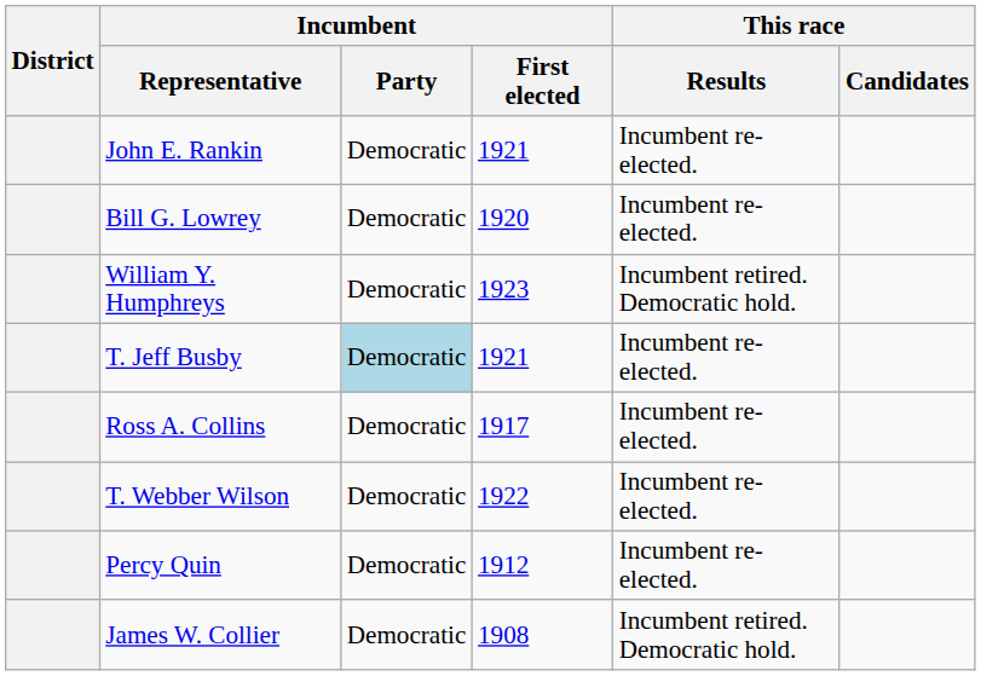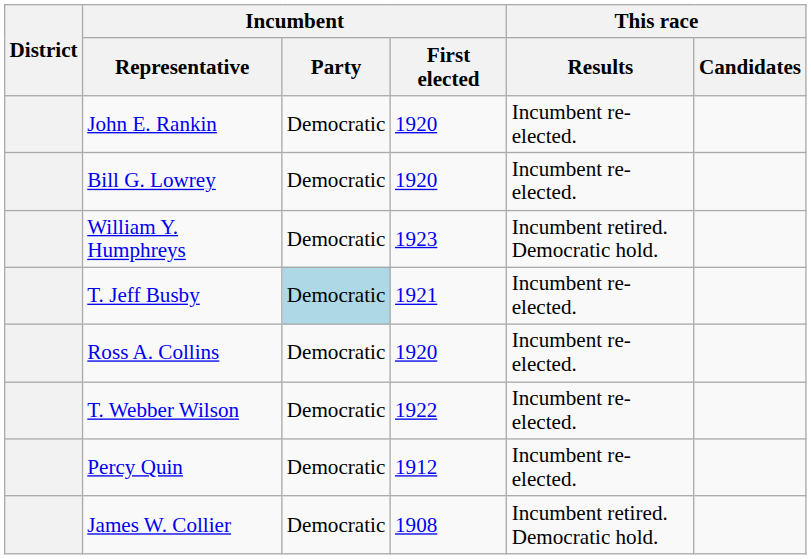 <table class=wikitable>
 <tr>
 <th rowspan=2>District</th>
 <th colspan=3>Incumbent</th>
 <th colspan=2>This race</th>
 </tr>
 <tr>
 <th>Representative</th>
 <th>Party</th>
 <th>First elected</th>
 <th>Results</th>
 <th>Candidates</th>
 </tr>
 <tr>
 <th></th>
 <td><a href='#'>John E. Rankin</a></td>
 <td>Democratic</td>
-<td><a href='#'>1921</a></td>
+<td><a href='#'>1920</a></td>
 <td>Incumbent re-elected.</td>
 <td nowrap></td>
 </tr>
 <tr>
 <th></th>
 <td><a href='#'>Bill G. Lowrey</a></td>
 <td>Democratic</td>
 <td><a href='#'>1920</a></td>
 <td>Incumbent re-elected.</td>
 <td nowrap></td>
 </tr>
 <tr>
 <th></th>
 <td><a href='#'>William Y. Humphreys</a></td>
 <td>Democratic</td>
 <td><a href='#'>1923 </a></td>
 <td>Incumbent retired.<br>Democratic hold.</td>
 <td nowrap></td>
 </tr>
 <tr>
 <th></th>
 <td><a href='#'>T. Jeff Busby</a></td>
 <td style="background: lightblue;">Democratic</td>
 <td><a href='#'>1921</a></td>
 <td>Incumbent re-elected.</td>
 <td nowrap></td>
 </tr>
 <tr>
 <th></th>
 <td><a href='#'>Ross A. Collins</a></td>
 <td>Democratic</td>
-<td><a href='#'>1917</a></td>
+<td><a href='#'>1920</a></td>
 <td>Incumbent re-elected.</td>
 <td nowrap></td>
 </tr>
 <tr>
 <th></th>
 <td><a href='#'>T. Webber Wilson</a></td>
 <td>Democratic</td>
 <td><a href='#'>1922</a></td>
 <td>Incumbent re-elected.</td>
 <td nowrap></td>
 </tr>
 <tr>
 <th></th>
 <td><a href='#'>Percy Quin</a></td>
 <td>Democratic</td>
 <td><a href='#'>1912</a></td>
 <td>Incumbent re-elected.</td>
 <td nowrap></td>
 </tr>
 <tr>
 <th></th>
 <td><a href='#'>James W. Collier</a></td>
 <td>Democratic</td>
 <td><a href='#'>1908</a></td>
 <td>Incumbent retired.<br>Democratic hold.</td>
 <td nowrap></td>
 </tr>
 </table>
